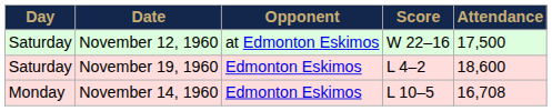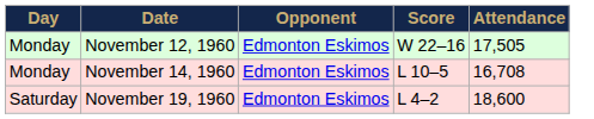 <table class="wikitable sortable">
 <tr>
 <th style="background:#13264B;color:#C9AF74;">Day</th>
 <th style="background:#13264B;color:#C9AF74;">Date</th>
 <th style="background:#13264B;color:#C9AF74;">Opponent</th>
 <th style="background:#13264B;color:#C9AF74;">Score</th>
 <th style="background:#13264B;color:#C9AF74;">Attendance</th>
 </tr>
 <tr style="background: #ddffdd;">
-<td>Saturday</td>
+<td>Monday</td>
 <td>November 12, 1960</td>
-<td>at <a href='#'>Edmonton Eskimos</a></td>
+<td><a href='#'>Edmonton Eskimos</a></td>
 <td>W 22–16</td>
-<td>17,500</td>
+<td>17,505</td>
+</tr>
+<tr style="background: #ffdddd;">
+<td>Monday</td>
+<td>November 14, 1960</td>
+<td><a href='#'>Edmonton Eskimos</a></td>
+<td>L 10–5</td>
+<td>16,708</td>
 </tr>
 <tr style="background: #ffdddd;">
 <td>Saturday</td>
 <td>November 19, 1960</td>
 <td><a href='#'>Edmonton Eskimos</a></td>
 <td>L 4–2</td>
 <td>18,600</td>
 </tr>
-<tr style="background: #ffdddd;">
-<td>Monday</td>
-<td>November 14, 1960</td>
-<td><a href='#'>Edmonton Eskimos</a></td>
-<td>L 10–5</td>
-<td>16,708</td>
-</tr>
 </table>
